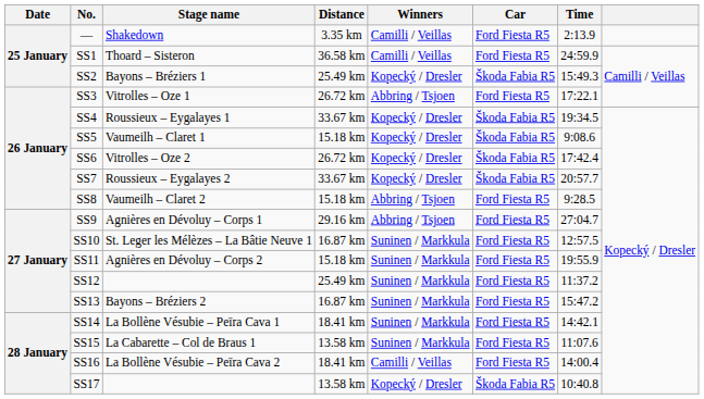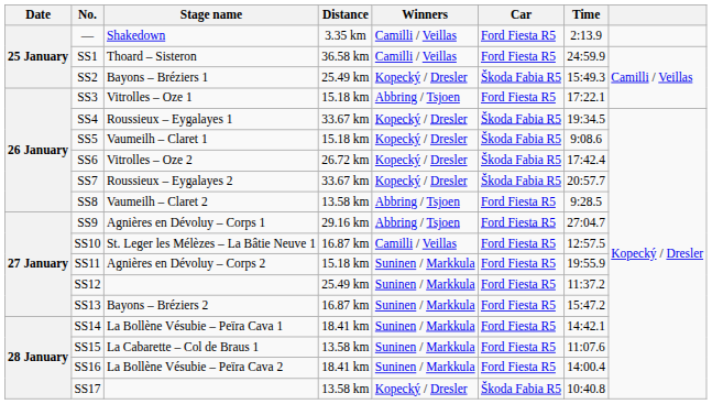 <table class="wikitable" style="font-size: 85%;">
 <tr>
 <th>Date</th>
 <th>No.</th>
 <th>Stage name</th>
 <th>Distance</th>
 <th>Winners</th>
 <th>Car</th>
 <th>Time</th>
 <th></th>
 </tr>
 <tr>
 <th rowspan="3">25 January</th>
 <td align="center">—</td>
 <td><a href='#'>Shakedown</a></td>
 <td align="center">3.35 km</td>
 <td><a href='#'>Camilli</a> / <a href='#'>Veillas</a></td>
 <td nowrap><a href='#'>Ford Fiesta R5</a></td>
 <td align="center">2:13.9</td>
 <td></td>
 </tr>
 <tr>
 <td align="center">SS1</td>
 <td>Thoard – Sisteron</td>
 <td align="center">36.58 km</td>
 <td><a href='#'>Camilli</a> / <a href='#'>Veillas</a></td>
 <td><a href='#'>Ford Fiesta R5</a></td>
 <td align="center">24:59.9</td>
 <td rowspan="3"><a href='#'>Camilli</a> / <a href='#'>Veillas</a></td>
 </tr>
 <tr>
 <td align="center">SS2</td>
 <td>Bayons – Bréziers 1</td>
 <td align="center">25.49 km</td>
 <td><a href='#'>Kopecký</a> / <a href='#'>Dresler</a></td>
 <td nowrap><a href='#'>Škoda Fabia R5</a></td>
 <td align="center">15:49.3</td>
 </tr>
 <tr>
 <th rowspan="6" nowrap>26 January</th>
 <td align="center">SS3</td>
 <td>Vitrolles – Oze 1</td>
-<td align="center">26.72 km</td>
+<td align="center">15.18 km</td>
 <td><a href='#'>Abbring</a> / <a href='#'>Tsjoen</a></td>
 <td><a href='#'>Ford Fiesta R5</a></td>
 <td align="center">17:22.1</td>
 </tr>
 <tr>
 <td align="center">SS4</td>
 <td>Roussieux – Eygalayes 1</td>
 <td align="center">33.67 km</td>
 <td><a href='#'>Kopecký</a> / <a href='#'>Dresler</a></td>
 <td><a href='#'>Škoda Fabia R5</a></td>
 <td align="center">19:34.5</td>
 <td rowspan="14" nowrap><a href='#'>Kopecký</a> / <a href='#'>Dresler</a></td>
 </tr>
 <tr>
 <td align="center">SS5</td>
 <td>Vaumeilh – Claret 1</td>
 <td align="center">15.18 km</td>
 <td><a href='#'>Kopecký</a> / <a href='#'>Dresler</a></td>
 <td><a href='#'>Škoda Fabia R5</a></td>
 <td align="center">9:08.6</td>
 </tr>
 <tr>
 <td align="center">SS6</td>
 <td>Vitrolles – Oze 2</td>
 <td align="center">26.72 km</td>
 <td><a href='#'>Kopecký</a> / <a href='#'>Dresler</a></td>
 <td><a href='#'>Škoda Fabia R5</a></td>
 <td align="center">17:42.4</td>
 </tr>
 <tr>
 <td align="center">SS7</td>
 <td>Roussieux – Eygalayes 2</td>
 <td align="center">33.67 km</td>
 <td><a href='#'>Kopecký</a> / <a href='#'>Dresler</a></td>
 <td><a href='#'>Škoda Fabia R5</a></td>
 <td align="center">20:57.7</td>
 </tr>
 <tr>
 <td align="center">SS8</td>
 <td>Vaumeilh – Claret 2</td>
-<td align="center">15.18 km</td>
+<td align="center">13.58 km</td>
 <td><a href='#'>Abbring</a> / <a href='#'>Tsjoen</a></td>
 <td><a href='#'>Ford Fiesta R5</a></td>
 <td align="center">9:28.5</td>
 </tr>
 <tr>
 <th rowspan="5">27 January</th>
 <td align="center">SS9</td>
 <td>Agnières en Dévoluy – Corps 1</td>
 <td align="center">29.16 km</td>
 <td><a href='#'>Abbring</a> / <a href='#'>Tsjoen</a></td>
 <td><a href='#'>Ford Fiesta R5</a></td>
 <td align="center">27:04.7</td>
 </tr>
 <tr>
 <td align="center">SS10</td>
 <td>St. Leger les Mélèzes – La Bâtie Neuve 1</td>
 <td align="center">16.87 km</td>
-<td><a href='#'>Suninen</a> / <a href='#'>Markkula</a></td>
+<td><a href='#'>Camilli</a> / <a href='#'>Veillas</a></td>
 <td><a href='#'>Ford Fiesta R5</a></td>
 <td align="center">12:57.5</td>
 </tr>
 <tr>
 <td align="center">SS11</td>
 <td>Agnières en Dévoluy – Corps 2</td>
 <td align="center">15.18 km</td>
 <td nowrap><a href='#'>Suninen</a> / <a href='#'>Markkula</a></td>
 <td><a href='#'>Ford Fiesta R5</a></td>
 <td align="center">19:55.9</td>
 </tr>
 <tr>
 <td align="center">SS12</td>
 <td></td>
 <td align="center">25.49 km</td>
 <td nowrap><a href='#'>Suninen</a> / <a href='#'>Markkula</a></td>
 <td><a href='#'>Ford Fiesta R5</a></td>
 <td align="center">11:37.2</td>
 </tr>
 <tr>
 <td align="center">SS13</td>
 <td>Bayons – Bréziers 2</td>
 <td align="center">16.87 km</td>
 <td><a href='#'>Suninen</a> / <a href='#'>Markkula</a></td>
 <td><a href='#'>Ford Fiesta R5</a></td>
 <td align="center">15:47.2</td>
 </tr>
 <tr>
 <th rowspan="4">28 January</th>
 <td align="center">SS14</td>
 <td>La Bollène Vésubie – Peïra Cava 1</td>
 <td align="center">18.41 km</td>
 <td><a href='#'>Suninen</a> / <a href='#'>Markkula</a></td>
 <td><a href='#'>Ford Fiesta R5</a></td>
 <td align="center">14:42.1</td>
 </tr>
 <tr>
 <td align="center">SS15</td>
 <td>La Cabarette – Col de Braus 1</td>
 <td align="center">13.58 km</td>
 <td><a href='#'>Suninen</a> / <a href='#'>Markkula</a></td>
 <td><a href='#'>Ford Fiesta R5</a></td>
 <td align="center">11:07.6</td>
 </tr>
 <tr>
 <td align="center">SS16</td>
 <td>La Bollène Vésubie – Peïra Cava 2</td>
 <td align="center">18.41 km</td>
-<td><a href='#'>Camilli</a> / <a href='#'>Veillas</a></td>
+<td><a href='#'>Suninen</a> / <a href='#'>Markkula</a></td>
 <td><a href='#'>Ford Fiesta R5</a></td>
 <td align="center">14:00.4</td>
 </tr>
 <tr>
 <td align="center">SS17</td>
 <td></td>
 <td align="center">13.58 km</td>
 <td><a href='#'>Kopecký</a> / <a href='#'>Dresler</a></td>
 <td><a href='#'>Škoda Fabia R5</a></td>
 <td align="center">10:40.8</td>
 </tr>
 </table>
